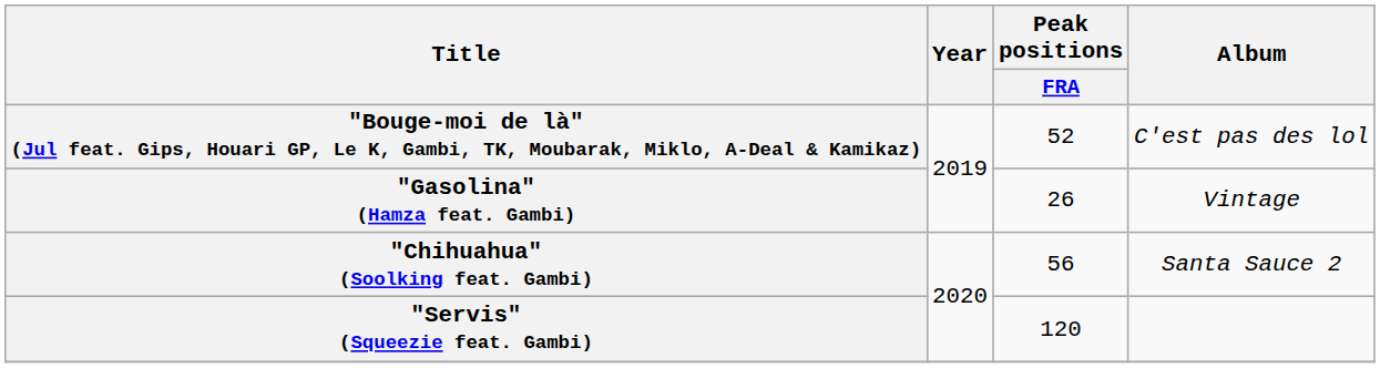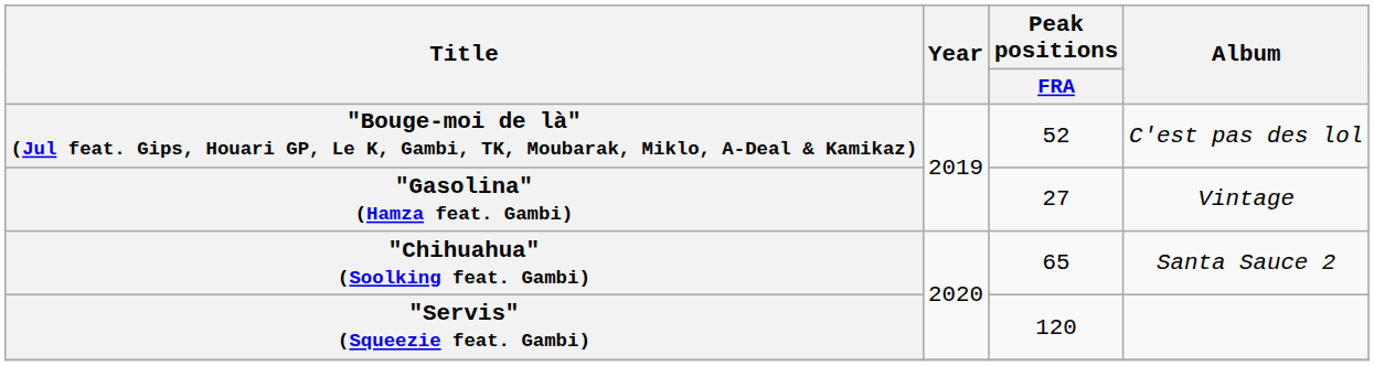 <table class="wikitable plainrowheaders" style="text-align:center">
 <tr>
 <th scope="col" rowspan="2">Title</th>
 <th scope="col" rowspan="2">Year</th>
 <th scope="col" colspan="1">Peak positions</th>
 <th scope="col" rowspan="2">Album</th>
 </tr>
 <tr>
 <th scope="col" style="width:3em;font-size:90%;"><a href='#'>FRA</a><br></th>
 </tr>
 <tr>
 <th scope="row">"Bouge-moi de là"<br><small>(<a href='#'>Jul</a> feat. Gips, Houari GP, Le K, Gambi, TK, Moubarak, Miklo, A-Deal & Kamikaz)</small></th>
 <td rowspan=2>2019</td>
 <td>52</td>
 <td><em>C'est pas des lol</em></td>
 </tr>
 <tr>
 <th scope="row">"Gasolina"<br><small>(<a href='#'>Hamza</a> feat. Gambi)</small></th>
-<td>26</td>
+<td>27</td>
 <td><em>Vintage</em></td>
 </tr>
 <tr>
 <th scope="row">"Chihuahua"<br><small>(<a href='#'>Soolking</a> feat. Gambi)</small></th>
 <td rowspan=2>2020</td>
-<td>56</td>
+<td>65</td>
 <td><em>Santa Sauce 2</em></td>
 </tr>
 <tr>
 <th scope="row">"Servis"<br><small>(<a href='#'>Squeezie</a> feat. Gambi)</small></th>
 <td>120</td>
 <td></td>
 </tr>
 <tr>
 </tr>
 </table>
